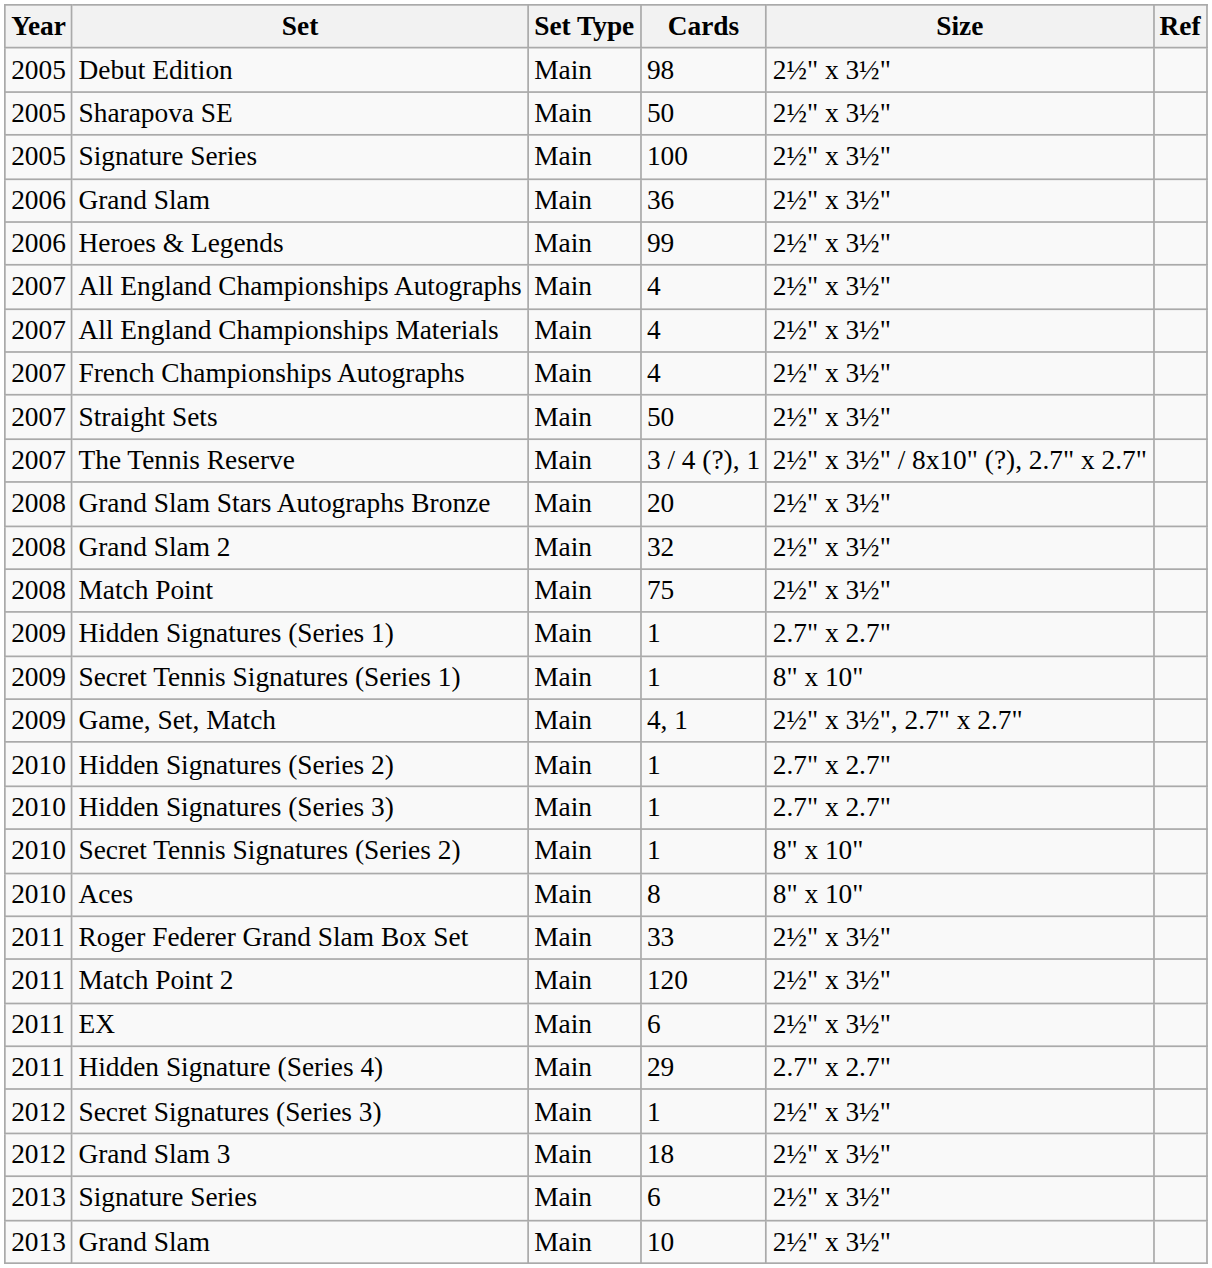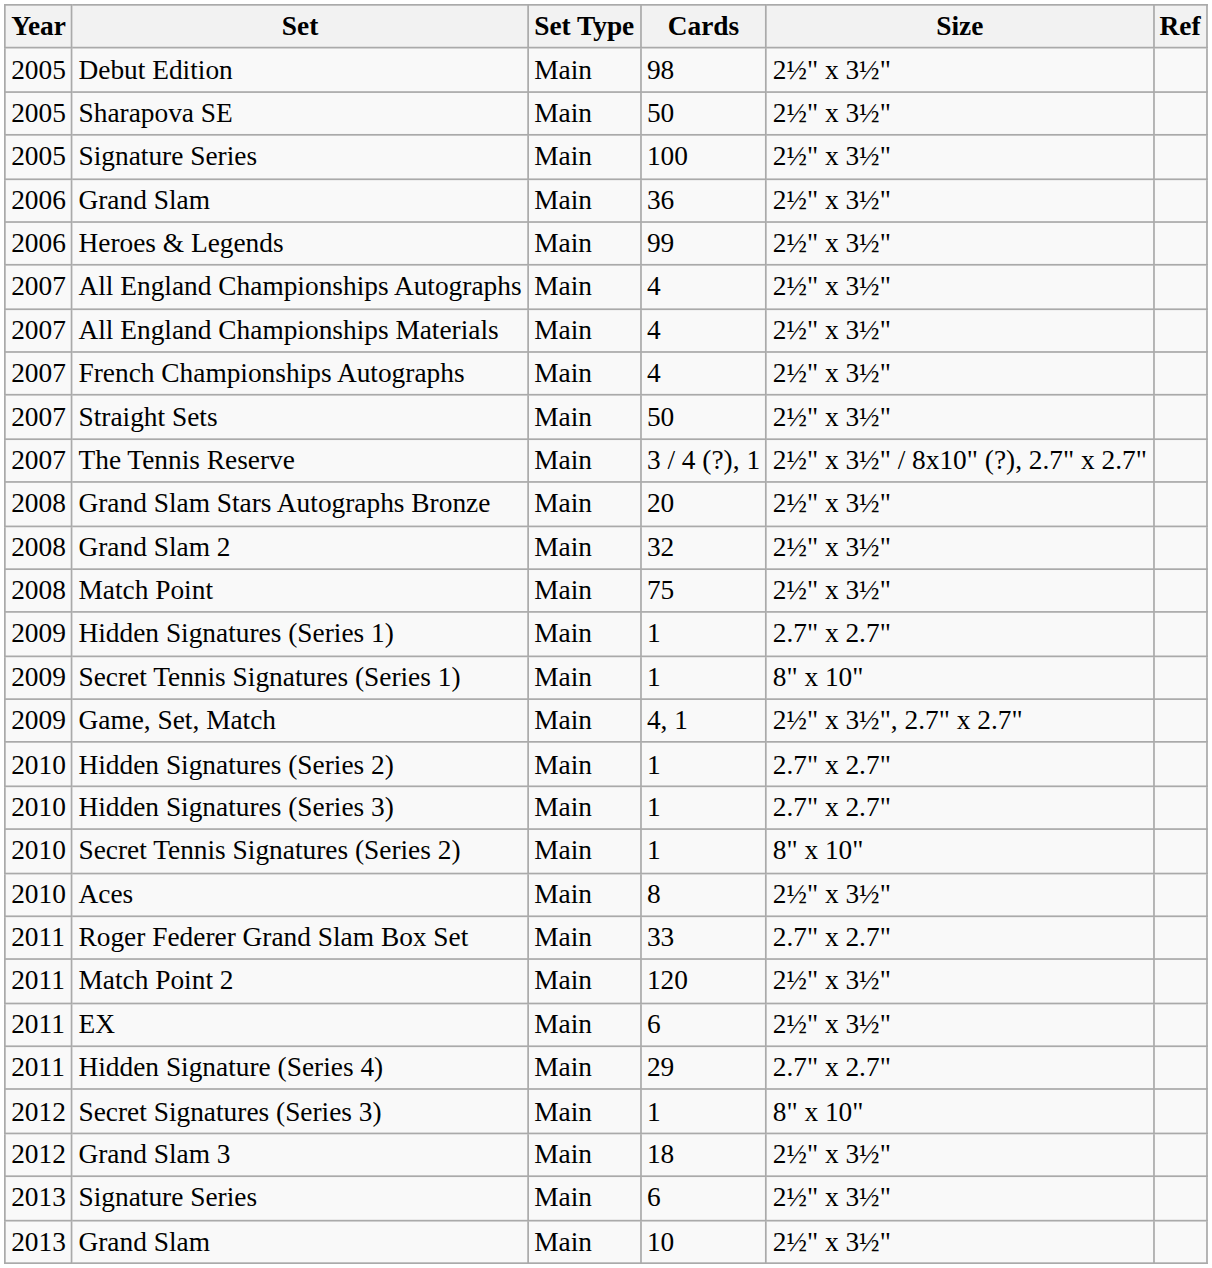 <table class="wikitable">
 <tr>
 <th>Year</th>
 <th>Set</th>
 <th>Set Type</th>
 <th>Cards</th>
 <th>Size</th>
 <th>Ref</th>
 </tr>
 <tr>
 <td>2005</td>
 <td>Debut Edition</td>
 <td>Main</td>
 <td>98</td>
 <td>2½" x 3½"</td>
 <td></td>
 </tr>
 <tr>
 <td>2005</td>
 <td>Sharapova SE</td>
 <td>Main</td>
 <td>50</td>
 <td>2½" x 3½"</td>
 <td></td>
 </tr>
 <tr>
 <td>2005</td>
 <td>Signature Series</td>
 <td>Main</td>
 <td>100</td>
 <td>2½" x 3½"</td>
 <td></td>
 </tr>
 <tr>
 <td>2006</td>
 <td>Grand Slam</td>
 <td>Main</td>
 <td>36</td>
 <td>2½" x 3½"</td>
 <td></td>
 </tr>
 <tr>
 <td>2006</td>
 <td>Heroes & Legends</td>
 <td>Main</td>
 <td>99</td>
 <td>2½" x 3½"</td>
 <td></td>
 </tr>
 <tr>
 <td>2007</td>
 <td>All England Championships Autographs</td>
 <td>Main</td>
 <td>4</td>
 <td>2½" x 3½"</td>
 <td></td>
 </tr>
 <tr>
 <td>2007</td>
 <td>All England Championships Materials</td>
 <td>Main</td>
 <td>4</td>
 <td>2½" x 3½"</td>
 <td></td>
 </tr>
 <tr>
 <td>2007</td>
 <td>French Championships Autographs</td>
 <td>Main</td>
 <td>4</td>
 <td>2½" x 3½"</td>
 <td></td>
 </tr>
 <tr>
 <td>2007</td>
 <td>Straight Sets</td>
 <td>Main</td>
 <td>50</td>
 <td>2½" x 3½"</td>
 <td></td>
 </tr>
 <tr>
 <td>2007</td>
 <td>The Tennis Reserve</td>
 <td>Main</td>
 <td>3 / 4 (?), 1</td>
 <td>2½" x 3½" / 8x10" (?), 2.7" x 2.7"</td>
 <td></td>
 </tr>
 <tr>
 <td>2008</td>
 <td>Grand Slam Stars Autographs Bronze</td>
 <td>Main</td>
 <td>20</td>
 <td>2½" x 3½"</td>
 <td></td>
 </tr>
 <tr>
 <td>2008</td>
 <td>Grand Slam 2</td>
 <td>Main</td>
 <td>32</td>
 <td>2½" x 3½"</td>
 <td></td>
 </tr>
 <tr>
 <td>2008</td>
 <td>Match Point</td>
 <td>Main</td>
 <td>75</td>
 <td>2½" x 3½"</td>
 <td></td>
 </tr>
 <tr>
 <td>2009</td>
 <td>Hidden Signatures (Series 1)</td>
 <td>Main</td>
 <td>1</td>
 <td>2.7" x 2.7"</td>
 <td></td>
 </tr>
 <tr>
 <td>2009</td>
 <td>Secret Tennis Signatures (Series 1)</td>
 <td>Main</td>
 <td>1</td>
 <td>8" x 10"</td>
 <td></td>
 </tr>
 <tr>
 <td>2009</td>
 <td>Game, Set, Match</td>
 <td>Main</td>
 <td>4, 1</td>
 <td>2½" x 3½", 2.7" x 2.7"</td>
 <td></td>
 </tr>
 <tr>
 <td>2010</td>
 <td>Hidden Signatures (Series 2)</td>
 <td>Main</td>
 <td>1</td>
 <td>2.7" x 2.7"</td>
 <td></td>
 </tr>
 <tr>
 <td>2010</td>
 <td>Hidden Signatures (Series 3)</td>
 <td>Main</td>
 <td>1</td>
 <td>2.7" x 2.7"</td>
 <td></td>
 </tr>
 <tr>
 <td>2010</td>
 <td>Secret Tennis Signatures (Series 2)</td>
 <td>Main</td>
 <td>1</td>
 <td>8" x 10"</td>
 <td></td>
 </tr>
 <tr>
 <td>2010</td>
 <td>Aces</td>
 <td>Main</td>
 <td>8</td>
-<td>8" x 10"</td>
+<td>2½" x 3½"</td>
 <td></td>
 </tr>
 <tr>
 <td>2011</td>
 <td>Roger Federer Grand Slam Box Set</td>
 <td>Main</td>
 <td>33</td>
-<td>2½" x 3½"</td>
+<td>2.7" x 2.7"</td>
 <td></td>
 </tr>
 <tr>
 <td>2011</td>
 <td>Match Point 2</td>
 <td>Main</td>
 <td>120</td>
 <td>2½" x 3½"</td>
 <td></td>
 </tr>
 <tr>
 <td>2011</td>
 <td>EX</td>
 <td>Main</td>
 <td>6</td>
 <td>2½" x 3½"</td>
 <td></td>
 </tr>
 <tr>
 <td>2011</td>
 <td>Hidden Signature (Series 4)</td>
 <td>Main</td>
 <td>29</td>
 <td>2.7" x 2.7"</td>
 <td></td>
 </tr>
 <tr>
 <td>2012</td>
 <td>Secret Signatures (Series 3)</td>
 <td>Main</td>
 <td>1</td>
-<td>2½" x 3½"</td>
+<td>8" x 10"</td>
 <td></td>
 </tr>
 <tr>
 <td>2012</td>
 <td>Grand Slam 3</td>
 <td>Main</td>
 <td>18</td>
 <td>2½" x 3½"</td>
 <td></td>
 </tr>
 <tr>
 <td>2013</td>
 <td>Signature Series</td>
 <td>Main</td>
 <td>6</td>
 <td>2½" x 3½"</td>
 <td></td>
 </tr>
 <tr>
 <td>2013</td>
 <td>Grand Slam</td>
 <td>Main</td>
 <td>10</td>
 <td>2½" x 3½"</td>
 <td></td>
 </tr>
 <tr>
 </tr>
 </table>
